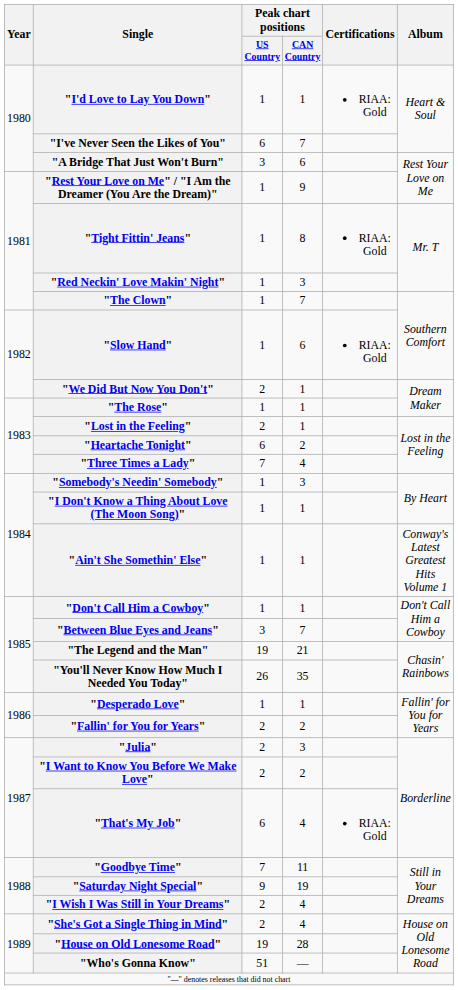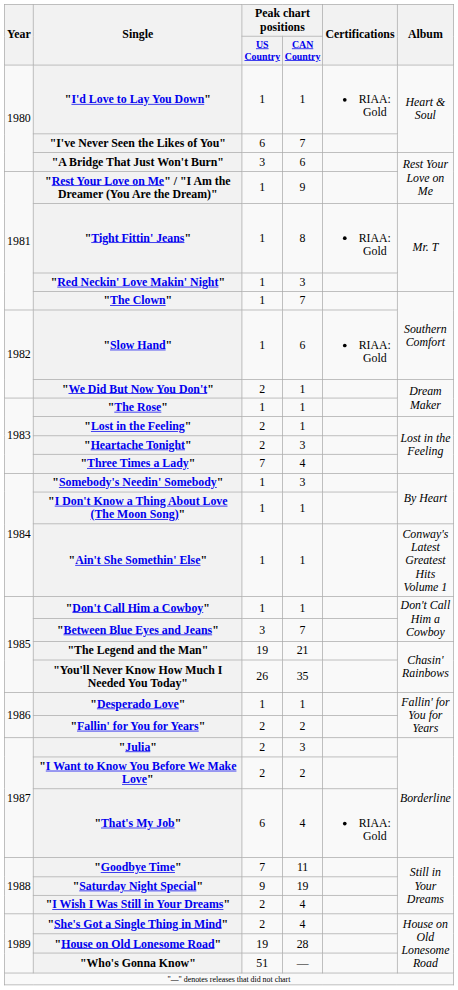 <table class="wikitable plainrowheaders" style="text-align:center;">
 <tr>
 <th rowspan="2">Year</th>
 <th rowspan="2" style="width:28em;">Single</th>
 <th colspan="2">Peak chart<br>positions</th>
 <th rowspan="2">Certifications</th>
 <th rowspan="2">Album</th>
 </tr>
 <tr style="font-size:smaller;">
 <th width="45"><a href='#'>US Country</a><br></th>
 <th width="45"><a href='#'>CAN Country</a></th>
 </tr>
 <tr>
 <td rowspan="3">1980</td>
 <th scope="row">"<a href='#'>I'd Love to Lay You Down</a>"</th>
 <td>1</td>
 <td>1</td>
 <td><br><ul><li>RIAA: Gold</li></ul></td>
 <td rowspan="2"><em>Heart & Soul</em></td>
 </tr>
 <tr>
 <th scope="row">"I've Never Seen the Likes of You"</th>
 <td>6</td>
 <td>7</td>
 <td></td>
 </tr>
 <tr>
 <th scope="row">"A Bridge That Just Won't Burn"</th>
 <td>3</td>
 <td>6</td>
 <td></td>
 <td rowspan="2"><em>Rest Your Love on Me</em></td>
 </tr>
 <tr>
 <td rowspan="4">1981</td>
 <th scope="row">"<a href='#'>Rest Your Love on Me</a>" / "I Am the Dreamer (You Are the Dream)"</th>
 <td>1</td>
 <td>9</td>
 <td></td>
 </tr>
 <tr>
 <th scope="row">"<a href='#'>Tight Fittin' Jeans</a>"</th>
 <td>1</td>
 <td>8</td>
 <td><br><ul><li>RIAA: Gold</li></ul></td>
 <td rowspan="2"><em>Mr. T</em></td>
 </tr>
 <tr>
 <th scope="row">"<a href='#'>Red Neckin' Love Makin' Night</a>"</th>
 <td>1</td>
 <td>3</td>
 <td></td>
 </tr>
 <tr>
 <th scope="row">"<a href='#'>The Clown</a>"</th>
 <td>1</td>
 <td>7</td>
 <td></td>
 <td rowspan="2"><em>Southern Comfort</em></td>
 </tr>
 <tr>
 <td rowspan="2">1982</td>
 <th scope="row">"<a href='#'>Slow Hand</a>"</th>
 <td>1</td>
 <td>6</td>
 <td><br><ul><li>RIAA: Gold</li></ul></td>
 </tr>
 <tr>
 <th scope="row">"<a href='#'>We Did But Now You Don't</a>"</th>
 <td>2</td>
 <td>1</td>
 <td></td>
 <td rowspan="2"><em>Dream Maker</em></td>
 </tr>
 <tr>
 <td rowspan="4">1983</td>
 <th scope="row">"<a href='#'>The Rose</a>"</th>
 <td>1</td>
 <td>1</td>
 <td></td>
 </tr>
 <tr>
 <th scope="row">"<a href='#'>Lost in the Feeling</a>"</th>
 <td>2</td>
 <td>1</td>
 <td></td>
 <td rowspan="3"><em>Lost in the Feeling</em></td>
 </tr>
 <tr>
 <th scope="row">"<a href='#'>Heartache Tonight</a>"</th>
-<td>6</td>
 <td>2</td>
+<td>3</td>
 <td></td>
 </tr>
 <tr>
 <th scope="row">"<a href='#'>Three Times a Lady</a>"</th>
 <td>7</td>
 <td>4</td>
 <td></td>
 </tr>
 <tr>
 <td rowspan="3">1984</td>
 <th scope="row">"<a href='#'>Somebody's Needin' Somebody</a>"</th>
 <td>1</td>
 <td>3</td>
 <td></td>
 <td rowspan="2"><em>By Heart</em></td>
 </tr>
 <tr>
 <th scope="row">"<a href='#'>I Don't Know a Thing About Love (The Moon Song)</a>"</th>
 <td>1</td>
 <td>1</td>
 <td></td>
 </tr>
 <tr>
 <th scope="row">"<a href='#'>Ain't She Somethin' Else</a>"</th>
 <td>1</td>
 <td>1</td>
 <td></td>
 <td><em>Conway's Latest Greatest Hits Volume 1</em></td>
 </tr>
 <tr>
 <td rowspan="4">1985</td>
 <th scope="row">"<a href='#'>Don't Call Him a Cowboy</a>"</th>
 <td>1</td>
 <td>1</td>
 <td></td>
 <td rowspan="2"><em>Don't Call Him a Cowboy</em></td>
 </tr>
 <tr>
 <th scope="row">"<a href='#'>Between Blue Eyes and Jeans</a>"</th>
 <td>3</td>
 <td>7</td>
 <td></td>
 </tr>
 <tr>
 <th scope="row">"The Legend and the Man"</th>
 <td>19</td>
 <td>21</td>
 <td></td>
 <td rowspan="2"><em>Chasin' Rainbows</em></td>
 </tr>
 <tr>
 <th scope="row">"You'll Never Know How Much I Needed You Today"</th>
 <td>26</td>
 <td>35</td>
 <td></td>
 </tr>
 <tr>
 <td rowspan="2">1986</td>
 <th scope="row">"<a href='#'>Desperado Love</a>"</th>
 <td>1</td>
 <td>1</td>
 <td></td>
 <td rowspan="2"><em>Fallin' for You for Years</em></td>
 </tr>
 <tr>
 <th scope="row">"<a href='#'>Fallin' for You for Years</a>"</th>
 <td>2</td>
 <td>2</td>
 <td></td>
 </tr>
 <tr>
 <td rowspan="3">1987</td>
 <th scope="row">"<a href='#'>Julia</a>"</th>
 <td>2</td>
 <td>3</td>
 <td></td>
 <td rowspan="3"><em>Borderline</em></td>
 </tr>
 <tr>
 <th scope="row">"<a href='#'>I Want to Know You Before We Make Love</a>"</th>
 <td>2</td>
 <td>2</td>
 <td></td>
 </tr>
 <tr>
 <th scope="row">"<a href='#'>That's My Job</a>"</th>
 <td>6</td>
 <td>4</td>
 <td><br><ul><li>RIAA: Gold</li></ul></td>
 </tr>
 <tr>
 <td rowspan="3">1988</td>
 <th scope="row">"<a href='#'>Goodbye Time</a>"</th>
 <td>7</td>
 <td>11</td>
 <td></td>
 <td rowspan="3"><em>Still in Your Dreams</em></td>
 </tr>
 <tr>
 <th scope="row">"<a href='#'>Saturday Night Special</a>"</th>
 <td>9</td>
 <td>19</td>
 <td></td>
 </tr>
 <tr>
 <th scope="row">"<a href='#'>I Wish I Was Still in Your Dreams</a>"</th>
 <td>2</td>
 <td>4</td>
 <td></td>
 </tr>
 <tr>
 <td rowspan="3">1989</td>
 <th scope="row">"<a href='#'>She's Got a Single Thing in Mind</a>"</th>
 <td>2</td>
 <td>4</td>
 <td></td>
 <td rowspan="3"><em>House on Old Lonesome Road</em></td>
 </tr>
 <tr>
 <th scope="row">"<a href='#'>House on Old Lonesome Road</a>"</th>
 <td>19</td>
 <td>28</td>
 <td></td>
 </tr>
 <tr>
 <th scope="row">"Who's Gonna Know"</th>
 <td>51</td>
 <td>—</td>
 <td></td>
 </tr>
 <tr>
 <td colspan="6" style="font-size:8pt">"—" denotes releases that did not chart</td>
 </tr>
 </table>
